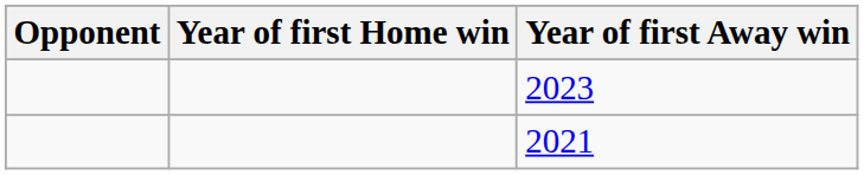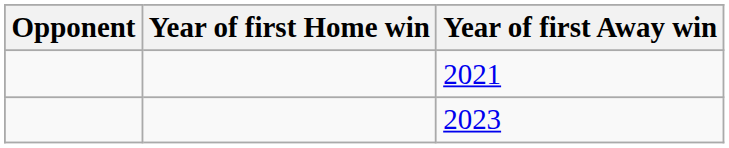 <table class=wikitable>
 <tr>
 <th>Opponent</th>
 <th>Year of first Home win</th>
 <th>Year of first Away win</th>
 </tr>
 <tr>
 <td></td>
 <td></td>
-<td><a href='#'>2023</a></td>
+<td><a href='#'>2021</a></td>
 </tr>
 <tr>
 <td></td>
 <td></td>
-<td><a href='#'>2021</a></td>
+<td><a href='#'>2023</a></td>
 </tr>
 </table>
